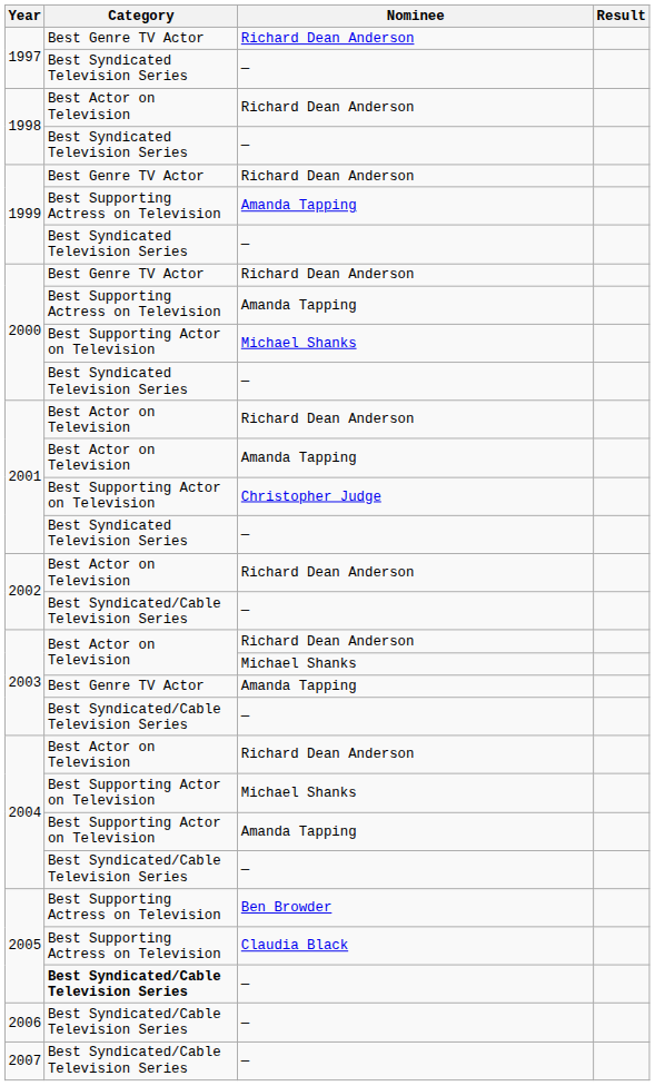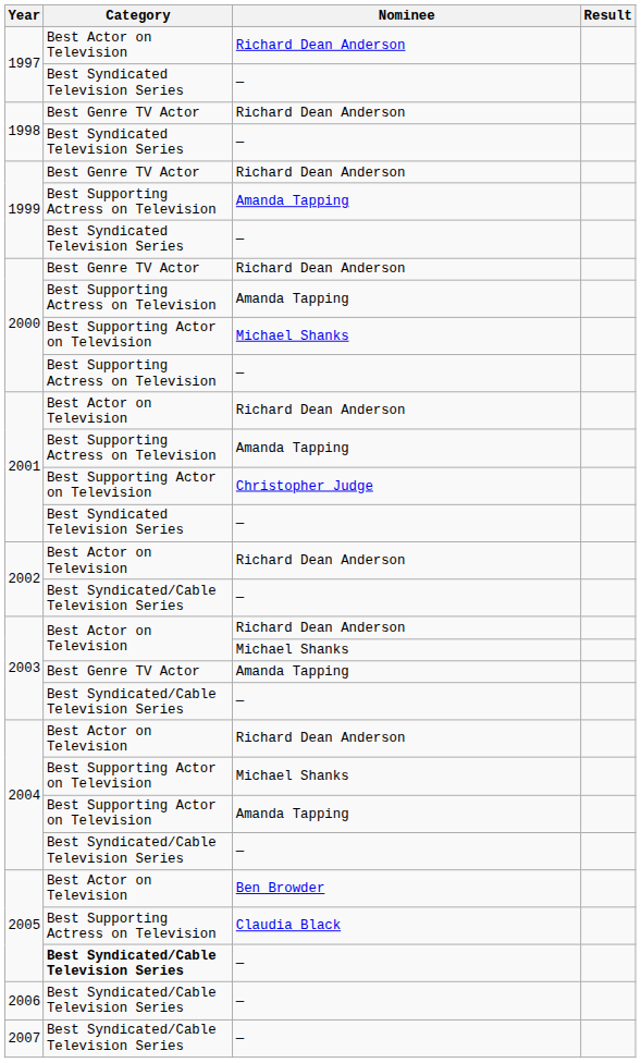 <table class="wikitable">
 <tr>
 <th width="3.5%">Year</th>
 <th width="30%">Category</th>
 <th>Nominee</th>
 <th width="3.5%">Result</th>
 </tr>
 <tr>
 <td rowspan=2>1997</td>
-<td>Best Genre TV Actor</td>
+<td>Best Actor on Television</td>
 <td><a href='#'>Richard Dean Anderson</a></td>
 <td></td>
 </tr>
 <tr>
 <td>Best Syndicated Television Series</td>
 <td>—</td>
 <td></td>
 </tr>
 <tr>
 <td rowspan=2>1998</td>
-<td>Best Actor on Television</td>
+<td>Best Genre TV Actor</td>
 <td>Richard Dean Anderson</td>
 <td></td>
 </tr>
 <tr>
 <td>Best Syndicated Television Series</td>
 <td>—</td>
 <td></td>
 </tr>
 <tr>
 <td rowspan=3>1999</td>
 <td>Best Genre TV Actor</td>
 <td>Richard Dean Anderson</td>
 <td></td>
 </tr>
 <tr>
 <td>Best Supporting Actress on Television</td>
 <td><a href='#'>Amanda Tapping</a></td>
 <td></td>
 </tr>
 <tr>
 <td>Best Syndicated Television Series</td>
 <td>—</td>
 <td></td>
 </tr>
 <tr>
 <td rowspan=4>2000</td>
 <td>Best Genre TV Actor</td>
 <td>Richard Dean Anderson</td>
 <td></td>
 </tr>
 <tr>
 <td>Best Supporting Actress on Television</td>
 <td>Amanda Tapping</td>
 <td></td>
 </tr>
 <tr>
 <td>Best Supporting Actor on Television</td>
 <td><a href='#'>Michael Shanks</a></td>
 <td></td>
 </tr>
 <tr>
-<td>Best Syndicated Television Series</td>
+<td>Best Supporting Actress on Television</td>
 <td>—</td>
 <td></td>
 </tr>
 <tr>
 <td rowspan=4>2001</td>
 <td>Best Actor on Television</td>
 <td>Richard Dean Anderson</td>
 <td></td>
 </tr>
 <tr>
-<td>Best Actor on Television</td>
+<td>Best Supporting Actress on Television</td>
 <td>Amanda Tapping</td>
 <td></td>
 </tr>
 <tr>
 <td>Best Supporting Actor on Television</td>
 <td><a href='#'>Christopher Judge</a></td>
 <td></td>
 </tr>
 <tr>
 <td>Best Syndicated Television Series</td>
 <td>—</td>
 <td></td>
 </tr>
 <tr>
 <td rowspan=2>2002</td>
 <td>Best Actor on Television</td>
 <td>Richard Dean Anderson</td>
 <td></td>
 </tr>
 <tr>
 <td>Best Syndicated/Cable Television Series</td>
 <td>—</td>
 <td></td>
 </tr>
 <tr>
 <td rowspan=4>2003</td>
 <td rowspan=2>Best Actor on Television</td>
 <td>Richard Dean Anderson</td>
 <td></td>
 </tr>
 <tr>
 <td>Michael Shanks</td>
 <td></td>
 </tr>
 <tr>
 <td>Best Genre TV Actor</td>
 <td>Amanda Tapping</td>
 <td></td>
 </tr>
 <tr>
 <td>Best Syndicated/Cable Television Series</td>
 <td>—</td>
 <td></td>
 </tr>
 <tr>
 <td rowspan=4>2004</td>
 <td>Best Actor on Television</td>
 <td>Richard Dean Anderson</td>
 <td></td>
 </tr>
 <tr>
 <td>Best Supporting Actor on Television</td>
 <td>Michael Shanks</td>
 <td></td>
 </tr>
 <tr>
 <td>Best Supporting Actor on Television</td>
 <td>Amanda Tapping</td>
 <td></td>
 </tr>
 <tr>
 <td>Best Syndicated/Cable Television Series</td>
 <td>—</td>
 <td></td>
 </tr>
 <tr>
 <td rowspan=3>2005</td>
-<td>Best Supporting Actress on Television</td>
+<td>Best Actor on Television</td>
 <td><a href='#'>Ben Browder</a></td>
 <td></td>
 </tr>
 <tr>
 <td>Best Supporting Actress on Television</td>
 <td><a href='#'>Claudia Black</a></td>
 <td></td>
 </tr>
 <tr>
 <td><strong>Best Syndicated/Cable Television Series</strong></td>
 <td>—</td>
 <td></td>
 </tr>
 <tr>
 <td>2006</td>
 <td>Best Syndicated/Cable Television Series</td>
 <td>—</td>
 <td></td>
 </tr>
 <tr>
 <td>2007</td>
 <td>Best Syndicated/Cable Television Series</td>
 <td>—</td>
 <td></td>
 </tr>
 </table>
